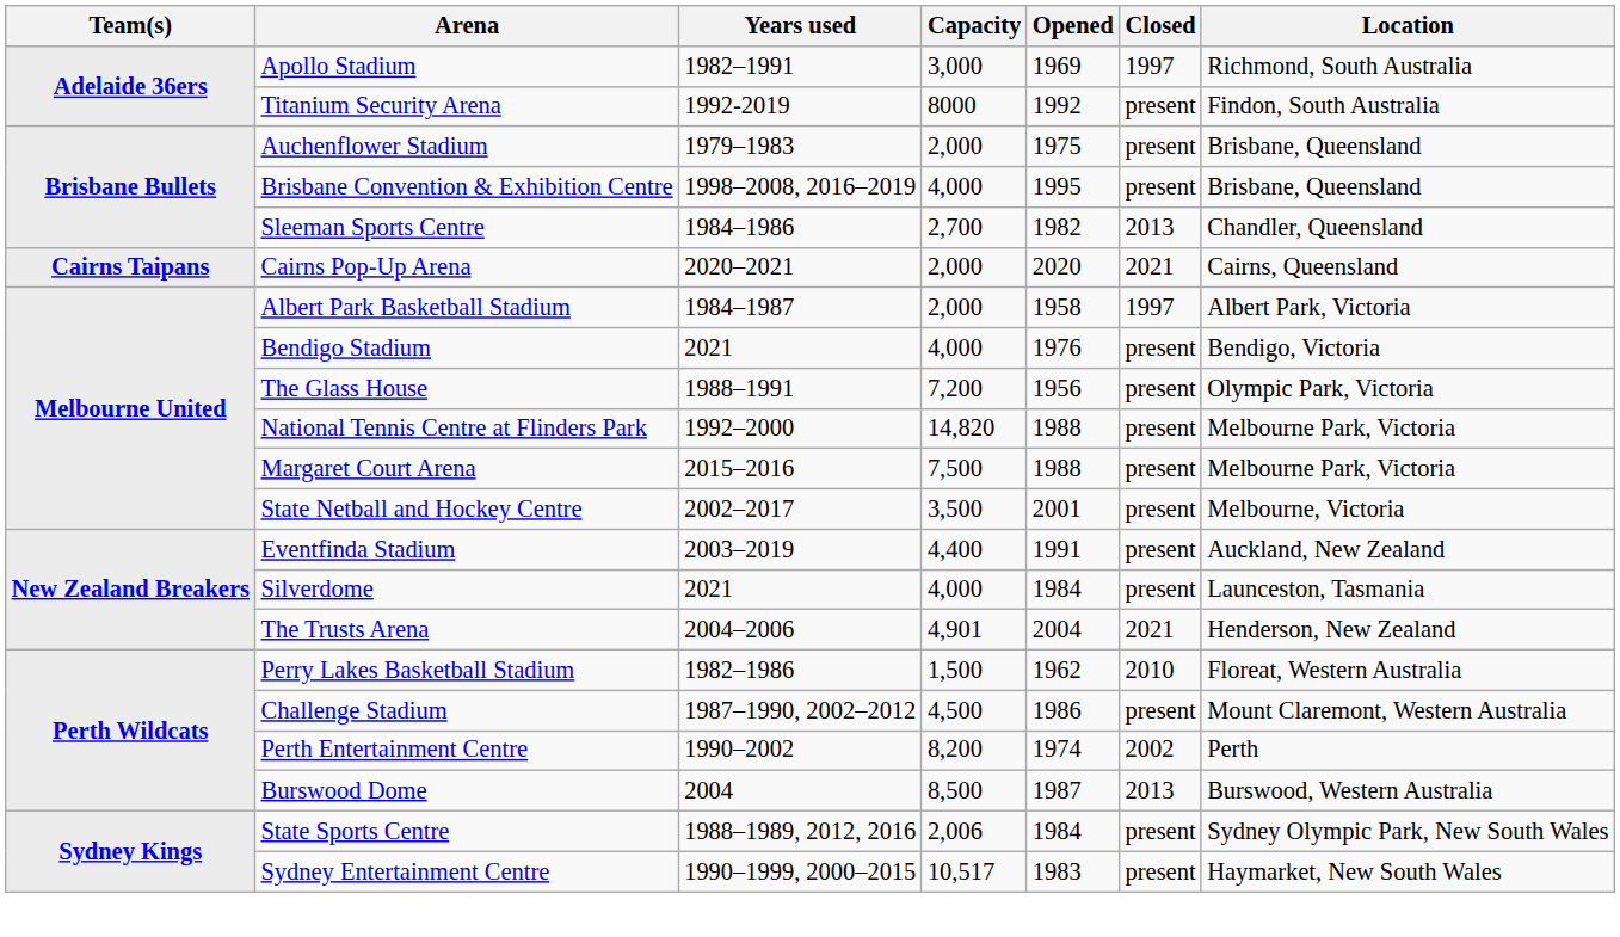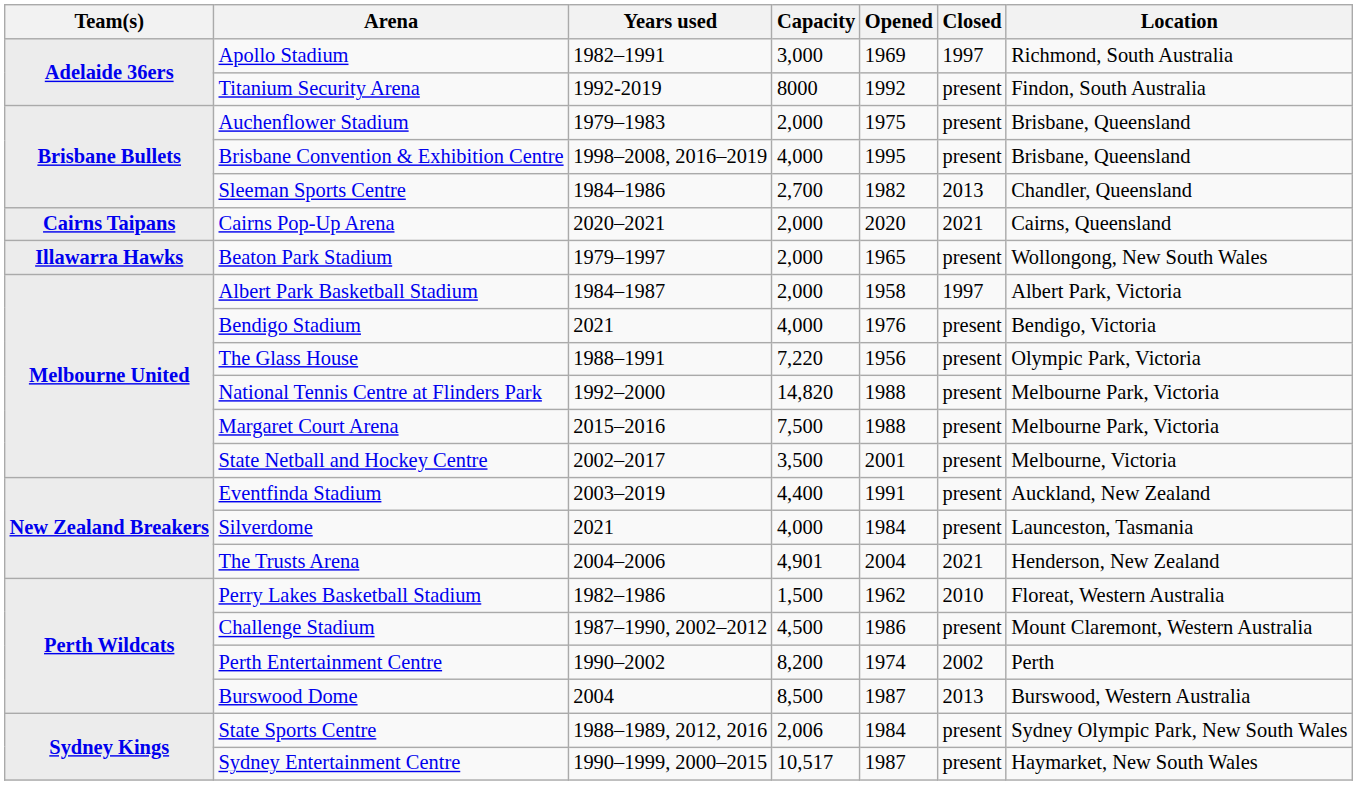 <table class="wikitable sortable plainrowheaders" style="font-size: 90%">
 <tr>
 <th scope="col">Team(s)</th>
 <th scope="col">Arena</th>
 <th scope="col">Years used</th>
 <th scope="col">Capacity</th>
 <th scope="col">Opened</th>
 <th scope="col">Closed</th>
 <th scope="col">Location</th>
 </tr>
 <tr>
 <th rowspan="2" style="background: #ececec;"><a href='#'>Adelaide 36ers</a></th>
 <td><a href='#'>Apollo Stadium</a></td>
 <td>1982–1991</td>
 <td>3,000</td>
 <td>1969</td>
 <td>1997</td>
 <td>Richmond, South Australia</td>
 </tr>
 <tr>
 <td><a href='#'>Titanium Security Arena</a></td>
 <td>1992-2019</td>
 <td>8000</td>
 <td>1992</td>
 <td>present</td>
 <td>Findon, South Australia</td>
 </tr>
 <tr>
 <th rowspan="3" style="background: #ececec;"><a href='#'>Brisbane Bullets</a></th>
 <td><a href='#'>Auchenflower Stadium</a></td>
 <td>1979–1983</td>
 <td>2,000</td>
 <td>1975</td>
 <td>present</td>
 <td>Brisbane, Queensland</td>
 </tr>
 <tr>
 <td><a href='#'>Brisbane Convention & Exhibition Centre</a></td>
 <td>1998–2008, 2016–2019</td>
 <td>4,000</td>
 <td>1995</td>
 <td>present</td>
 <td>Brisbane, Queensland</td>
 </tr>
 <tr>
 <td><a href='#'>Sleeman Sports Centre</a></td>
 <td>1984–1986</td>
 <td>2,700</td>
 <td>1982</td>
 <td>2013</td>
 <td>Chandler, Queensland</td>
 </tr>
 <tr>
 <th style="background: #ececec;"><a href='#'>Cairns Taipans</a></th>
 <td><a href='#'>Cairns Pop-Up Arena</a></td>
 <td>2020–2021</td>
 <td>2,000</td>
 <td>2020</td>
 <td>2021</td>
 <td>Cairns, Queensland</td>
 </tr>
 <tr>
+<th style="background: #ececec;"><a href='#'>Illawarra Hawks</a></th>
+<td><a href='#'>Beaton Park Stadium</a></td>
+<td>1979–1997</td>
+<td>2,000</td>
+<td>1965</td>
+<td>present</td>
+<td>Wollongong, New South Wales</td>
+</tr>
+<tr>
 <th style="background: #ececec;"  rowspan=6><a href='#'>Melbourne United</a></th>
 <td><a href='#'>Albert Park Basketball Stadium</a></td>
 <td>1984–1987</td>
 <td>2,000</td>
 <td>1958</td>
 <td>1997</td>
 <td>Albert Park, Victoria</td>
 </tr>
 <tr>
 <td><a href='#'>Bendigo Stadium</a></td>
 <td>2021</td>
 <td>4,000</td>
 <td>1976</td>
 <td>present</td>
 <td>Bendigo, Victoria</td>
 </tr>
 <tr>
 <td><a href='#'>The Glass House</a></td>
 <td>1988–1991</td>
-<td>7,200</td>
+<td>7,220</td>
 <td>1956</td>
 <td>present</td>
 <td>Olympic Park, Victoria</td>
 </tr>
 <tr>
 <td><a href='#'>National Tennis Centre at Flinders Park</a></td>
 <td>1992–2000</td>
 <td>14,820</td>
 <td>1988</td>
 <td>present</td>
 <td>Melbourne Park, Victoria</td>
 </tr>
 <tr>
 <td><a href='#'>Margaret Court Arena</a></td>
 <td>2015–2016</td>
 <td>7,500</td>
 <td>1988</td>
 <td>present</td>
 <td>Melbourne Park, Victoria</td>
 </tr>
 <tr>
 <td><a href='#'>State Netball and Hockey Centre</a></td>
 <td>2002–2017</td>
 <td>3,500</td>
 <td>2001</td>
 <td>present</td>
 <td>Melbourne, Victoria</td>
 </tr>
 <tr>
 <th rowspan="3" style="background: #ececec;"><a href='#'>New Zealand Breakers</a></th>
 <td><a href='#'>Eventfinda Stadium</a></td>
 <td>2003–2019</td>
 <td>4,400</td>
 <td>1991</td>
 <td>present</td>
 <td>Auckland, New Zealand</td>
 </tr>
 <tr>
 <td><a href='#'>Silverdome</a></td>
 <td>2021</td>
 <td>4,000</td>
 <td>1984</td>
 <td>present</td>
 <td>Launceston, Tasmania</td>
 </tr>
 <tr>
 <td><a href='#'>The Trusts Arena</a></td>
 <td>2004–2006</td>
 <td>4,901</td>
 <td>2004</td>
 <td>2021</td>
 <td>Henderson, New Zealand</td>
 </tr>
 <tr>
 <th style="background: #ececec;"  rowspan=4><a href='#'>Perth Wildcats</a></th>
 <td><a href='#'>Perry Lakes Basketball Stadium</a></td>
 <td>1982–1986</td>
 <td>1,500</td>
 <td>1962</td>
 <td>2010</td>
 <td>Floreat, Western Australia</td>
 </tr>
 <tr>
 <td><a href='#'>Challenge Stadium</a></td>
 <td>1987–1990, 2002–2012</td>
 <td>4,500</td>
 <td>1986</td>
 <td>present</td>
 <td>Mount Claremont, Western Australia</td>
 </tr>
 <tr>
 <td><a href='#'>Perth Entertainment Centre</a></td>
 <td>1990–2002</td>
 <td>8,200</td>
 <td>1974</td>
 <td>2002</td>
 <td>Perth</td>
 </tr>
 <tr>
 <td><a href='#'>Burswood Dome</a></td>
 <td>2004</td>
 <td>8,500</td>
 <td>1987</td>
 <td>2013</td>
 <td>Burswood, Western Australia</td>
 </tr>
 <tr>
 <th style="background: #ececec;"  rowspan=2><a href='#'>Sydney Kings</a></th>
 <td><a href='#'>State Sports Centre</a></td>
 <td>1988–1989, 2012, 2016</td>
 <td>2,006</td>
 <td>1984</td>
 <td>present</td>
 <td>Sydney Olympic Park, New South Wales</td>
 </tr>
 <tr>
 <td><a href='#'>Sydney Entertainment Centre</a></td>
 <td>1990–1999, 2000–2015</td>
 <td>10,517</td>
-<td>1983</td>
+<td>1987</td>
 <td>present</td>
 <td>Haymarket, New South Wales</td>
 </tr>
 </table>
